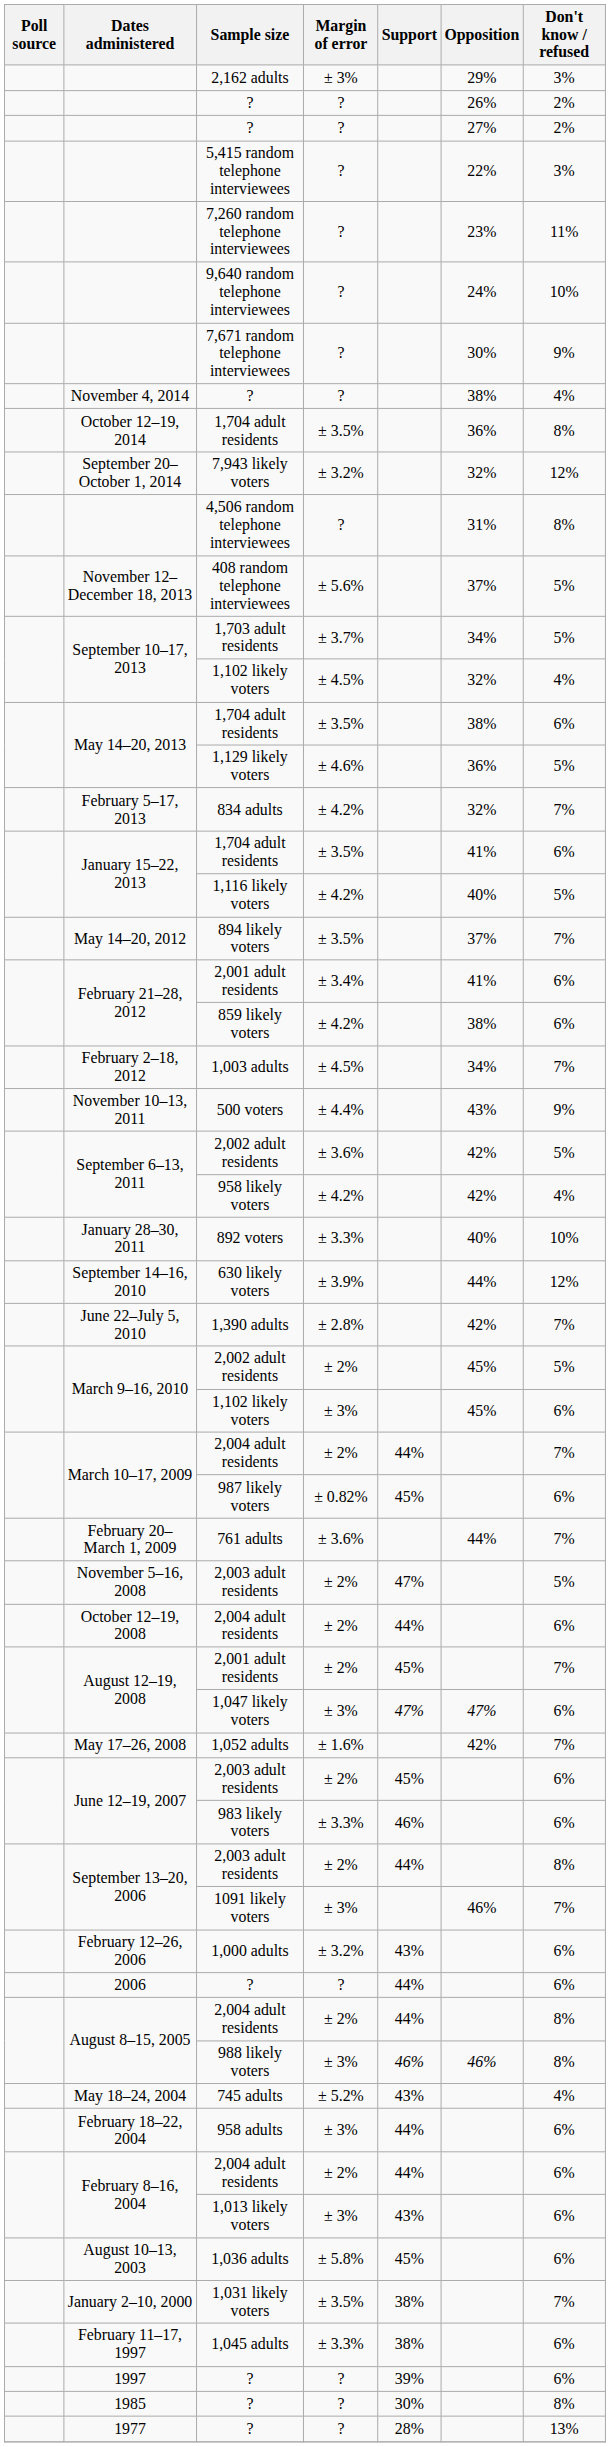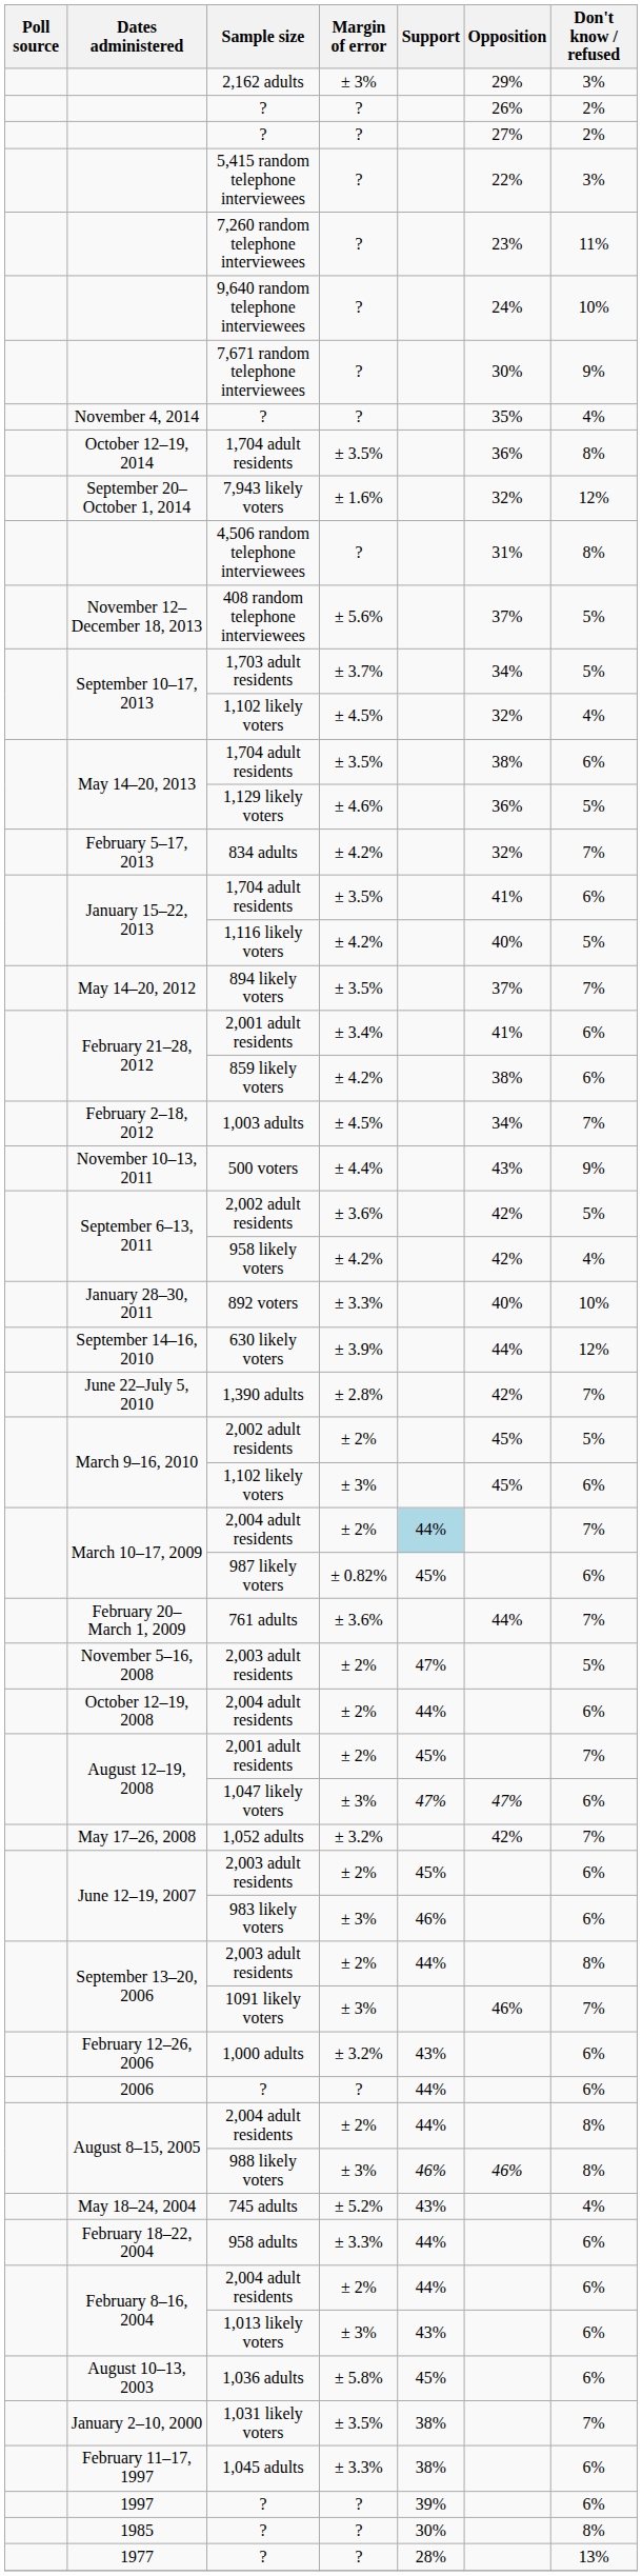 <table class="wikitable" style="text-align: center">
 <tr>
 <th>Poll source</th>
 <th>Dates administered</th>
 <th>Sample size</th>
 <th>Margin of error</th>
 <th>Support</th>
 <th>Opposition</th>
 <th>Don't know / refused</th>
 </tr>
 <tr>
 <td></td>
 <td></td>
 <td>2,162 adults</td>
 <td>± 3%</td>
 <td></td>
 <td>29%</td>
 <td>3%</td>
 </tr>
 <tr>
 <td></td>
 <td></td>
 <td>?</td>
 <td>?</td>
 <td></td>
 <td>26%</td>
 <td>2%</td>
 </tr>
 <tr>
 <td></td>
 <td></td>
 <td>?</td>
 <td>?</td>
 <td></td>
 <td>27%</td>
 <td>2%</td>
 </tr>
 <tr>
 <td></td>
 <td></td>
 <td>5,415 random telephone<br>interviewees</td>
 <td>?</td>
 <td></td>
 <td>22%</td>
 <td>3%</td>
 </tr>
 <tr>
 <td></td>
 <td></td>
 <td>7,260 random telephone<br>interviewees</td>
 <td>?</td>
 <td></td>
 <td>23%</td>
 <td>11%</td>
 </tr>
 <tr>
 <td></td>
 <td></td>
 <td>9,640 random telephone<br>interviewees</td>
 <td>?</td>
 <td></td>
 <td>24%</td>
 <td>10%</td>
 </tr>
 <tr>
 <td></td>
 <td></td>
 <td>7,671 random telephone<br>interviewees</td>
 <td>?</td>
 <td></td>
 <td>30%</td>
 <td>9%</td>
 </tr>
 <tr>
 <td></td>
 <td>November 4, 2014</td>
 <td>?</td>
 <td>?</td>
 <td></td>
-<td>38%</td>
+<td>35%</td>
 <td>4%</td>
 </tr>
 <tr>
 <td></td>
 <td>October 12–19, 2014</td>
 <td>1,704 adult residents</td>
 <td>± 3.5%</td>
 <td></td>
 <td>36%</td>
 <td>8%</td>
 </tr>
 <tr>
 <td></td>
 <td>September 20–October 1, 2014</td>
 <td>7,943 likely voters</td>
-<td>± 3.2%</td>
+<td>± 1.6%</td>
 <td></td>
 <td>32%</td>
 <td>12%</td>
 </tr>
 <tr>
 <td></td>
 <td></td>
 <td>4,506 random telephone<br>interviewees</td>
 <td>?</td>
 <td></td>
 <td>31%</td>
 <td>8%</td>
 </tr>
 <tr>
 <td></td>
 <td>November 12–December 18, 2013</td>
 <td>408 random telephone<br>interviewees</td>
 <td>± 5.6%</td>
 <td></td>
 <td>37%</td>
 <td>5%</td>
 </tr>
 <tr>
 <td rowspan=2 colspan=1></td>
 <td rowspan=2 colspan=1>September 10–17, 2013</td>
 <td>1,703 adult residents</td>
 <td>± 3.7%</td>
 <td></td>
 <td>34%</td>
 <td>5%</td>
 </tr>
 <tr>
 <td>1,102 likely voters</td>
 <td>± 4.5%</td>
 <td></td>
 <td>32%</td>
 <td>4%</td>
 </tr>
 <tr>
 <td rowspan=2 colspan=1></td>
 <td rowspan=2 colspan=1 align=center>May 14–20, 2013</td>
 <td>1,704 adult residents</td>
 <td>± 3.5%</td>
 <td></td>
 <td>38%</td>
 <td>6%</td>
 </tr>
 <tr>
 <td>1,129 likely voters</td>
 <td>± 4.6%</td>
 <td></td>
 <td>36%</td>
 <td>5%</td>
 </tr>
 <tr>
 <td></td>
 <td>February 5–17, 2013</td>
 <td>834 adults</td>
 <td>± 4.2%</td>
 <td></td>
 <td>32%</td>
 <td>7%</td>
 </tr>
 <tr>
 <td rowspan=2 colspan=1></td>
 <td rowspan=2 colspan=1>January 15–22, 2013</td>
 <td>1,704 adult residents</td>
 <td>± 3.5%</td>
 <td></td>
 <td>41%</td>
 <td>6%</td>
 </tr>
 <tr>
 <td>1,116 likely voters</td>
 <td>± 4.2%</td>
 <td></td>
 <td>40%</td>
 <td>5%</td>
 </tr>
 <tr>
 <td></td>
 <td>May 14–20, 2012</td>
 <td>894 likely voters</td>
 <td>± 3.5%</td>
 <td></td>
 <td>37%</td>
 <td>7%</td>
 </tr>
 <tr>
 <td rowspan=2 colspan=1></td>
 <td rowspan=2 colspan=1 align=center>February 21–28, 2012</td>
 <td>2,001 adult residents</td>
 <td>± 3.4%</td>
 <td></td>
 <td>41%</td>
 <td>6%</td>
 </tr>
 <tr>
 <td>859 likely voters</td>
 <td>± 4.2%</td>
 <td></td>
 <td>38%</td>
 <td>6%</td>
 </tr>
 <tr>
 <td></td>
 <td>February 2–18, 2012</td>
 <td>1,003 adults</td>
 <td>± 4.5%</td>
 <td></td>
 <td>34%</td>
 <td>7%</td>
 </tr>
 <tr>
 <td></td>
 <td>November 10–13, 2011</td>
 <td>500 voters</td>
 <td>± 4.4%</td>
 <td></td>
 <td>43%</td>
 <td>9%</td>
 </tr>
 <tr>
 <td rowspan=2 colspan=1></td>
 <td rowspan=2 colspan=1>September 6–13, 2011</td>
 <td>2,002 adult residents</td>
 <td>± 3.6%</td>
 <td></td>
 <td>42%</td>
 <td>5%</td>
 </tr>
 <tr>
 <td>958 likely voters</td>
 <td>± 4.2%</td>
 <td></td>
 <td>42%</td>
 <td>4%</td>
 </tr>
 <tr>
 <td></td>
 <td>January 28–30, 2011</td>
 <td>892 voters</td>
 <td>± 3.3%</td>
 <td></td>
 <td>40%</td>
 <td>10%</td>
 </tr>
 <tr>
 <td></td>
 <td>September 14–16, 2010</td>
 <td>630 likely voters</td>
 <td>± 3.9%</td>
 <td></td>
 <td>44%</td>
 <td>12%</td>
 </tr>
 <tr>
 <td></td>
 <td>June 22–July 5, 2010</td>
 <td>1,390 adults</td>
 <td>± 2.8%</td>
 <td></td>
 <td>42%</td>
 <td>7%</td>
 </tr>
 <tr>
 <td rowspan=2 colspan=1></td>
 <td rowspan=2 colspan=1>March 9–16, 2010</td>
 <td>2,002 adult residents</td>
 <td>± 2%</td>
 <td></td>
 <td>45%</td>
 <td>5%</td>
 </tr>
 <tr>
 <td>1,102 likely voters</td>
 <td>± 3%</td>
 <td></td>
 <td>45%</td>
 <td>6%</td>
 </tr>
 <tr>
 <td rowspan=2 colspan=1></td>
 <td rowspan=2 colspan=1>March 10–17, 2009</td>
 <td>2,004 adult residents</td>
 <td>± 2%</td>
-<td>44%</td>
+<td style="background: lightblue;">44%</td>
 <td></td>
 <td>7%</td>
 </tr>
 <tr>
 <td>987 likely voters</td>
 <td>± 0.82% </td>
 <td>45%</td>
 <td></td>
 <td>6%</td>
 </tr>
 <tr>
 <td></td>
 <td>February 20–March 1, 2009</td>
 <td>761 adults</td>
 <td>± 3.6%</td>
 <td></td>
 <td>44%</td>
 <td>7%</td>
 </tr>
 <tr>
 <td></td>
 <td>November 5–16, 2008</td>
 <td>2,003 adult residents</td>
 <td>± 2%</td>
 <td>47%</td>
 <td></td>
 <td>5%</td>
 </tr>
 <tr>
 <td></td>
 <td>October 12–19, 2008</td>
 <td>2,004 adult residents</td>
 <td>± 2%</td>
 <td>44%</td>
 <td></td>
 <td>6%</td>
 </tr>
 <tr>
 <td rowspan=2 colspan=1></td>
 <td rowspan=2 colspan=1>August 12–19, 2008</td>
 <td>2,001 adult residents</td>
 <td>± 2%</td>
 <td>45%</td>
 <td></td>
 <td>7%</td>
 </tr>
 <tr>
 <td>1,047 likely voters</td>
 <td>± 3%</td>
 <td><em>47%</em></td>
 <td><em>47%</em></td>
 <td>6%</td>
 </tr>
 <tr>
 <td></td>
 <td>May 17–26, 2008</td>
 <td>1,052 adults</td>
-<td>± 1.6%</td>
+<td>± 3.2%</td>
 <td></td>
 <td>42%</td>
 <td>7%</td>
 </tr>
 <tr>
 <td rowspan=2 colspan=1></td>
 <td rowspan=2 colspan=1>June 12–19, 2007</td>
 <td>2,003 adult residents</td>
 <td>± 2%</td>
 <td>45%</td>
 <td></td>
 <td>6%</td>
 </tr>
 <tr>
 <td>983 likely voters</td>
-<td>± 3.3%</td>
+<td>± 3%</td>
 <td>46%</td>
 <td></td>
 <td>6%</td>
 </tr>
 <tr>
 <td rowspan=2 colspan=1></td>
 <td rowspan=2 colspan=1 align=center>September 13–20, 2006</td>
 <td>2,003 adult residents</td>
 <td>± 2%</td>
 <td>44%</td>
 <td></td>
 <td>8%</td>
 </tr>
 <tr>
 <td>1091 likely voters</td>
 <td>± 3%</td>
 <td></td>
 <td>46%</td>
 <td>7%</td>
 </tr>
 <tr>
 <td></td>
 <td>February 12–26, 2006</td>
 <td>1,000 adults</td>
 <td>± 3.2%</td>
 <td>43%</td>
 <td></td>
 <td>6%</td>
 </tr>
 <tr>
 <td></td>
 <td>2006</td>
 <td>?</td>
 <td>?</td>
 <td>44%</td>
 <td></td>
 <td>6%</td>
 </tr>
 <tr>
 <td rowspan=2 colspan=1></td>
 <td rowspan=2 colspan=1 align=center>August 8–15, 2005</td>
 <td>2,004 adult residents</td>
 <td>± 2%</td>
 <td>44%</td>
 <td></td>
 <td>8%</td>
 </tr>
 <tr>
 <td>988 likely voters</td>
 <td>± 3%</td>
 <td><em>46%</em></td>
 <td><em>46%</em></td>
 <td>8%</td>
 </tr>
 <tr>
 <td></td>
 <td>May 18–24, 2004</td>
 <td>745 adults</td>
 <td>± 5.2%</td>
 <td>43%</td>
 <td></td>
 <td>4%</td>
 </tr>
 <tr>
 <td></td>
 <td>February 18–22, 2004</td>
 <td>958 adults</td>
-<td>± 3%</td>
+<td>± 3.3%</td>
 <td>44%</td>
 <td></td>
 <td>6%</td>
 </tr>
 <tr>
 <td rowspan=2 colspan=1></td>
 <td rowspan=2 colspan=1>February 8–16, 2004</td>
 <td>2,004 adult residents</td>
 <td>± 2%</td>
 <td>44%</td>
 <td></td>
 <td>6%</td>
 </tr>
 <tr>
 <td>1,013 likely voters</td>
 <td>± 3%</td>
 <td>43%</td>
 <td></td>
 <td>6%</td>
 </tr>
 <tr>
 <td></td>
 <td>August 10–13, 2003</td>
 <td>1,036 adults</td>
 <td>± 5.8%</td>
 <td>45%</td>
 <td></td>
 <td>6%</td>
 </tr>
 <tr>
 <td></td>
 <td>January 2–10, 2000</td>
 <td>1,031 likely voters</td>
 <td>± 3.5%</td>
 <td>38%</td>
 <td></td>
 <td>7%</td>
 </tr>
 <tr>
 <td></td>
 <td>February 11–17, 1997</td>
 <td>1,045 adults</td>
 <td>± 3.3%</td>
 <td>38%</td>
 <td></td>
 <td>6%</td>
 </tr>
 <tr>
 <td></td>
 <td>1997</td>
 <td>?</td>
 <td>?</td>
 <td>39%</td>
 <td></td>
 <td>6%</td>
 </tr>
 <tr>
 <td></td>
 <td>1985</td>
 <td>?</td>
 <td>?</td>
 <td>30%</td>
 <td></td>
 <td>8%</td>
 </tr>
 <tr>
 <td></td>
 <td>1977</td>
 <td>?</td>
 <td>?</td>
 <td>28%</td>
 <td></td>
 <td>13%</td>
 </tr>
 <tr>
 </tr>
 </table>
